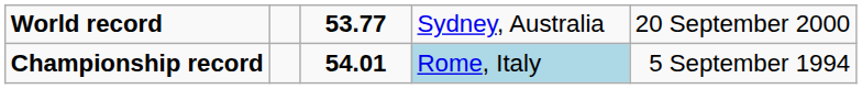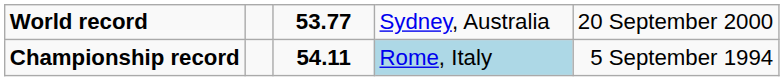 <table class="wikitable">
 <tr>
 <td><strong>World record</strong></td>
 <td style="padding-right:1em"></td>
 <td style="text-align:center;padding-left:1em; padding-right:1em;"><strong>53.77</strong></td>
 <td style="padding-right:1em"><a href='#'>Sydney</a>, Australia</td>
 <td align=right>20 September 2000</td>
 </tr>
 <tr>
 <td><strong>Championship record</strong></td>
 <td style="padding-right:1em"></td>
-<td style="text-align:center;padding-left:1em; padding-right:1em;"><strong>54.01</strong></td>
+<td style="text-align:center;padding-left:1em; padding-right:1em;"><strong>54.11</strong></td>
 <td style="background: lightblue; padding-right:1em"><a href='#'>Rome</a>, Italy</td>
 <td align=right>5 September 1994</td>
 </tr>
 </table>
